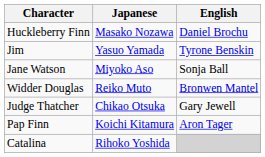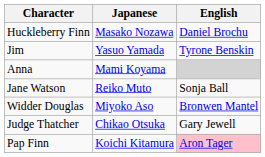 <table class="wikitable sortable">
 <tr>
 <th scope="col">Character</th>
 <th scope="col">Japanese</th>
 <th scope="col">English</th>
 </tr>
 <tr>
 <td>Huckleberry Finn</td>
 <td><a href='#'>Masako Nozawa</a></td>
 <td><a href='#'>Daniel Brochu</a></td>
 </tr>
 <tr>
 <td>Jim</td>
 <td><a href='#'>Yasuo Yamada</a></td>
 <td><a href='#'>Tyrone Benskin</a></td>
 </tr>
 <tr>
+<td>Anna</td>
+<td><a href='#'>Mami Koyama</a></td>
+<td style="background:lightgrey;"></td>
+</tr>
+<tr>
 <td>Jane Watson</td>
-<td><a href='#'>Miyoko Aso</a></td>
+<td><a href='#'>Reiko Muto</a></td>
 <td>Sonja Ball</td>
 </tr>
 <tr>
 <td>Widder Douglas</td>
-<td><a href='#'>Reiko Muto</a></td>
+<td><a href='#'>Miyoko Aso</a></td>
 <td><a href='#'>Bronwen Mantel</a></td>
 </tr>
 <tr>
 <td>Judge Thatcher</td>
 <td><a href='#'>Chikao Otsuka</a></td>
 <td>Gary Jewell</td>
 </tr>
 <tr>
 <td>Pap Finn</td>
 <td><a href='#'>Koichi Kitamura</a></td>
-<td><a href='#'>Aron Tager</a></td>
-</tr>
-<tr>
-<td>Catalina</td>
-<td><a href='#'>Rihoko Yoshida</a></td>
-<td style="background:lightgrey;"></td>
+<td style="background: pink;"><a href='#'>Aron Tager</a></td>
 </tr>
 </table>
